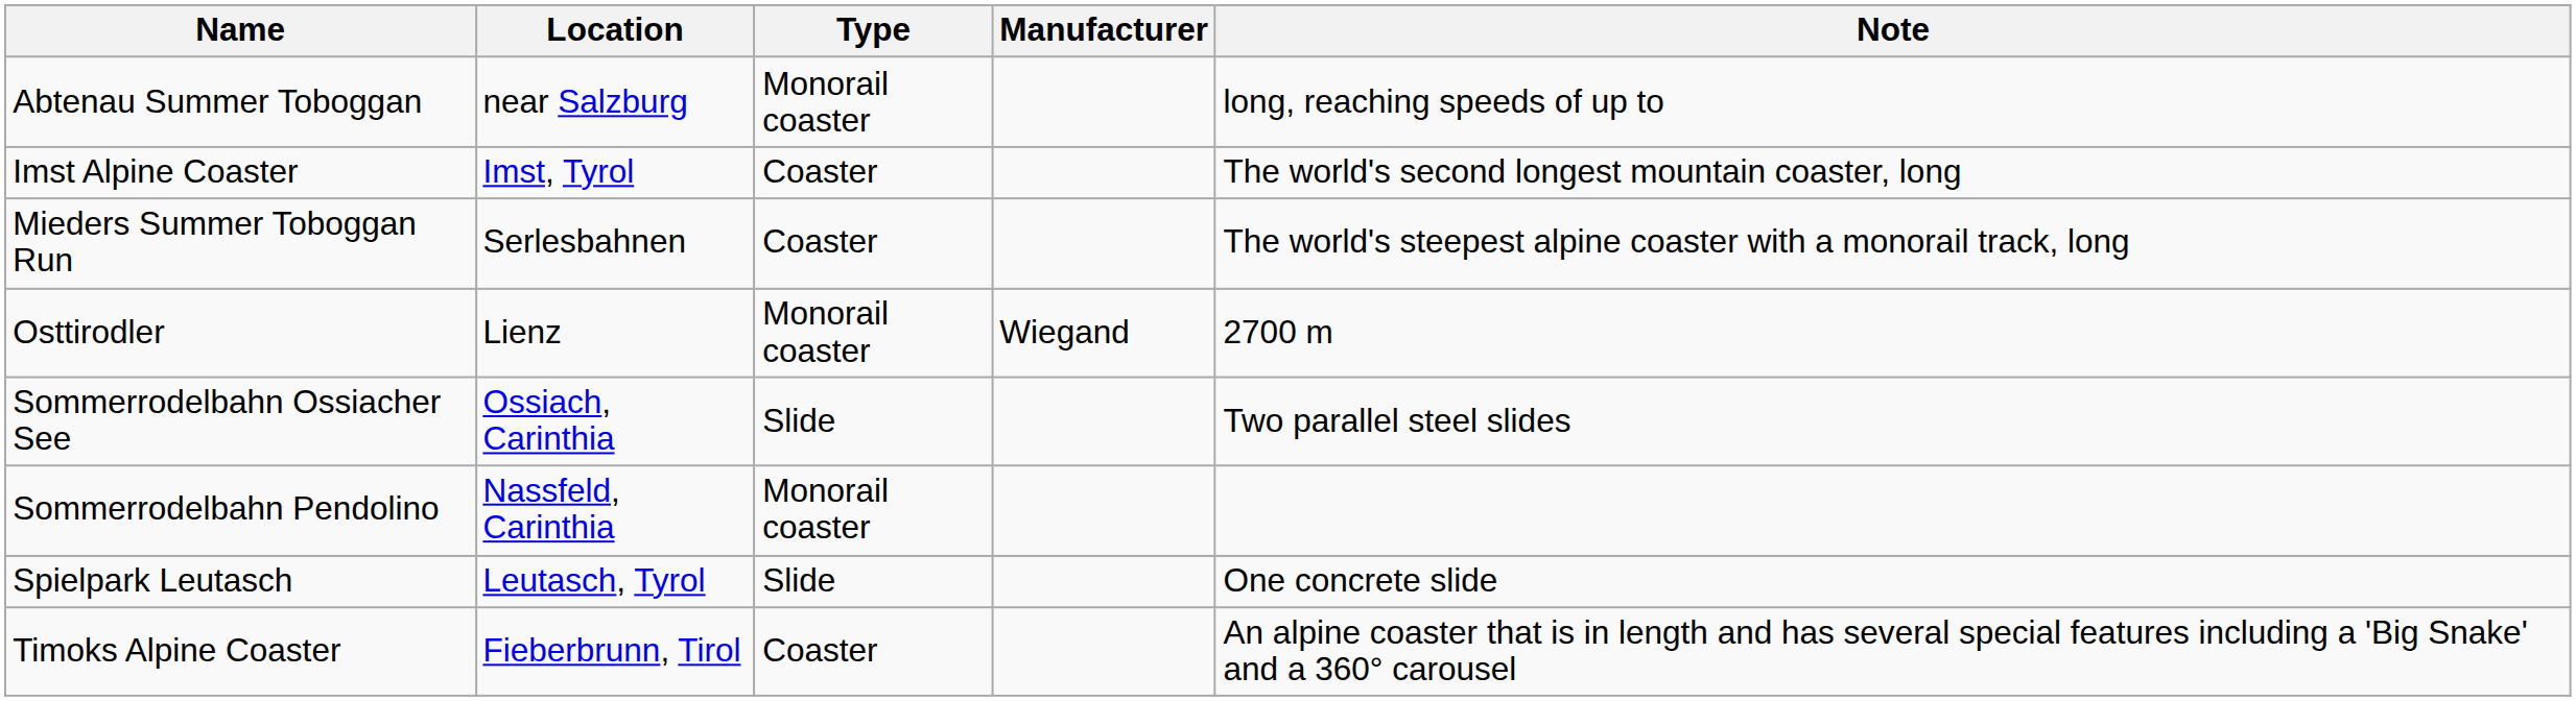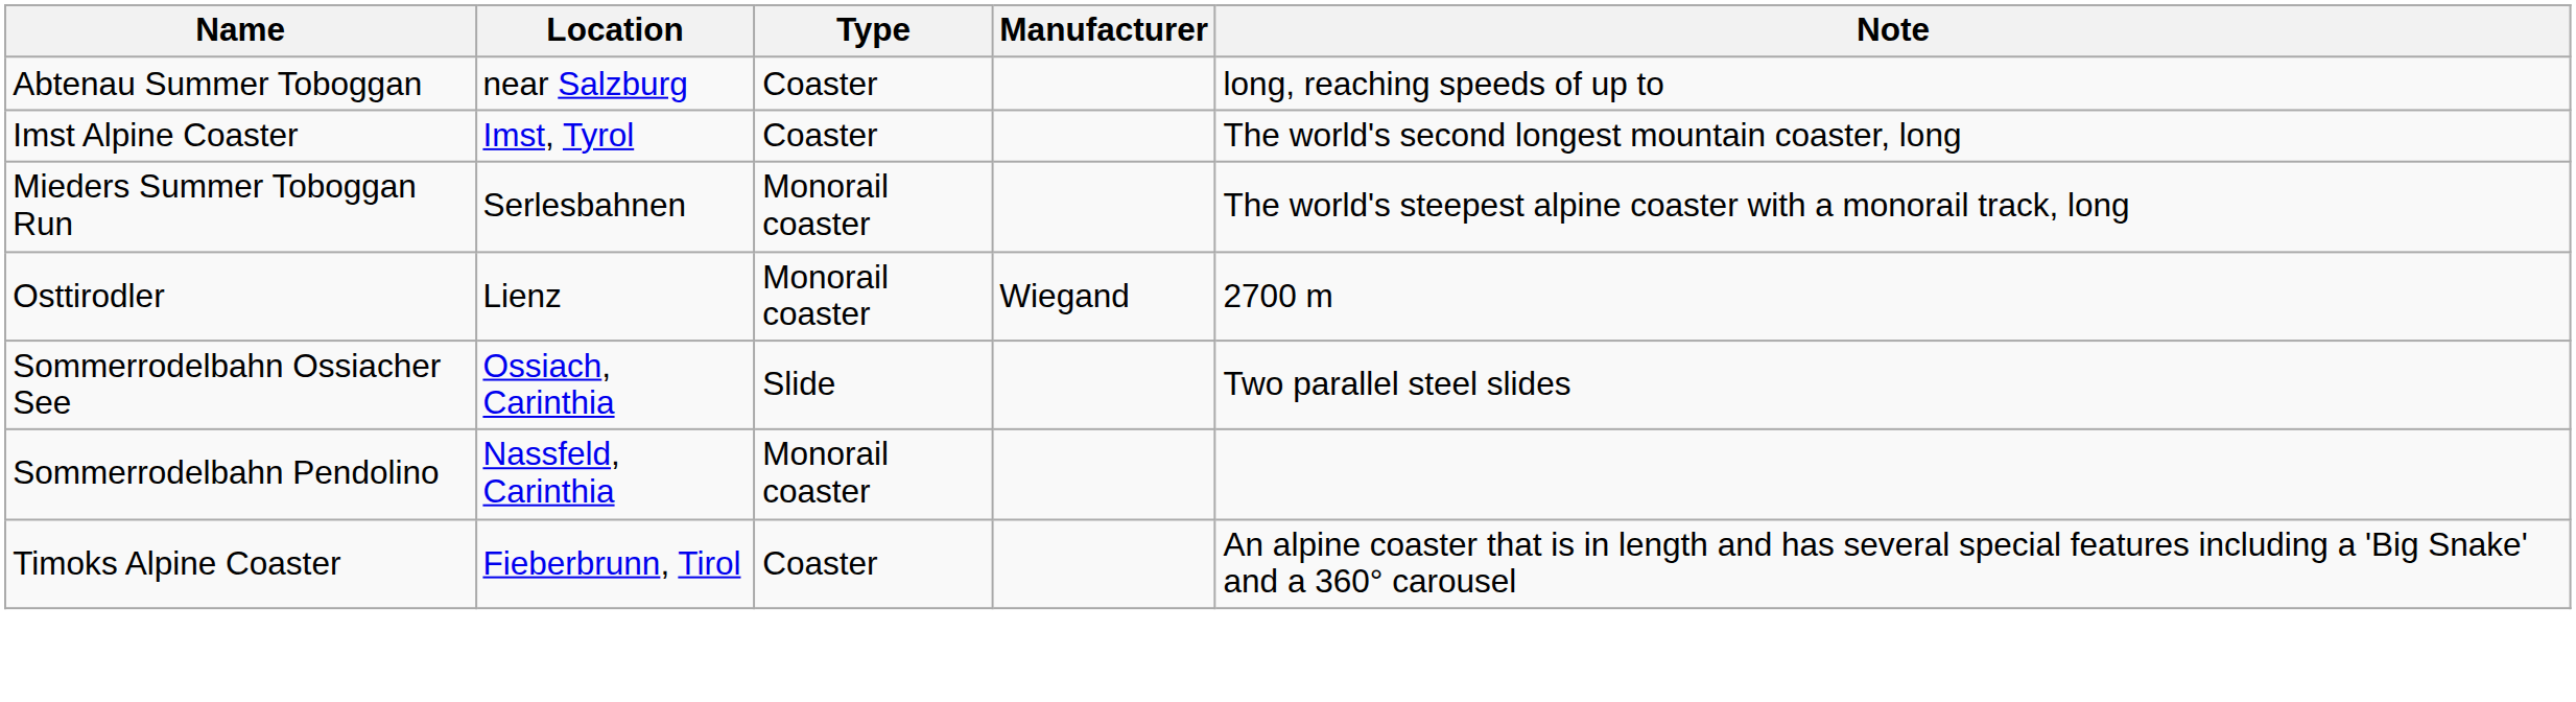 <table class="wikitable sortable">
 <tr>
 <th>Name</th>
 <th>Location</th>
 <th>Type</th>
 <th>Manufacturer</th>
 <th>Note</th>
 </tr>
 <tr>
 <td>Abtenau Summer Toboggan</td>
 <td>near <a href='#'>Salzburg</a></td>
-<td>Monorail coaster</td>
+<td>Coaster</td>
 <td></td>
 <td> long, reaching speeds of up to </td>
 </tr>
 <tr>
 <td>Imst Alpine Coaster</td>
 <td><a href='#'>Imst</a>, <a href='#'>Tyrol</a></td>
 <td>Coaster</td>
 <td></td>
 <td>The world's second longest mountain coaster,  long</td>
 </tr>
 <tr>
 <td>Mieders Summer Toboggan Run</td>
 <td>Serlesbahnen</td>
-<td>Coaster</td>
+<td>Monorail coaster</td>
 <td></td>
 <td>The world's steepest alpine coaster with a monorail track,  long</td>
 </tr>
 <tr>
 <td>Osttirodler</td>
 <td>Lienz</td>
 <td>Monorail coaster</td>
 <td>Wiegand</td>
 <td>2700 m</td>
 </tr>
 <tr>
 <td>Sommerrodelbahn Ossiacher See</td>
 <td><a href='#'>Ossiach</a>, <a href='#'>Carinthia</a></td>
 <td>Slide</td>
 <td></td>
 <td>Two parallel steel slides<br></td>
 </tr>
 <tr>
 <td>Sommerrodelbahn Pendolino</td>
 <td><a href='#'>Nassfeld</a>, <a href='#'>Carinthia</a></td>
 <td>Monorail coaster</td>
 <td></td>
 <td></td>
 </tr>
 <tr>
-<td>Spielpark Leutasch</td>
-<td><a href='#'>Leutasch</a>, <a href='#'>Tyrol</a></td>
-<td>Slide</td>
-<td></td>
-<td>One concrete slide</td>
-</tr>
-<tr>
 <td>Timoks Alpine Coaster</td>
 <td><a href='#'>Fieberbrunn</a>, <a href='#'>Tirol</a></td>
 <td>Coaster</td>
 <td></td>
 <td>An alpine coaster that is  in length and has several special features including a 'Big Snake' and a 360° carousel</td>
 </tr>
 </table>
